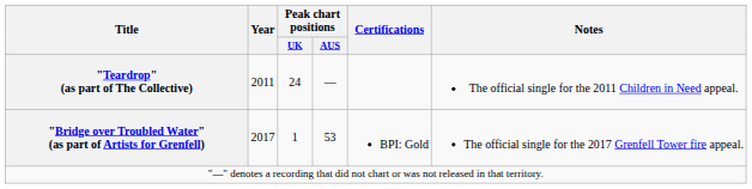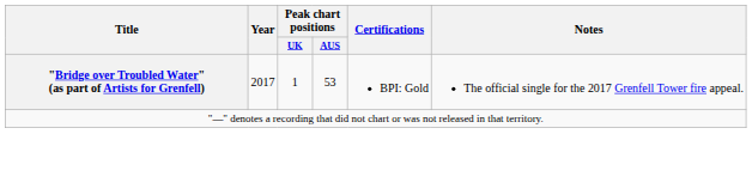 <table class="wikitable plainrowheaders" style="text-align:center;" border="1">
 <tr>
 <th scope="col" rowspan="2" style="width:20em;">Title</th>
 <th scope="col" rowspan="2" style="width:1em;">Year</th>
 <th scope="col" colspan="2">Peak chart positions</th>
 <th scope="col" rowspan="2"><a href='#'>Certifications</a></th>
 <th scope="col" rowspan="2">Notes</th>
 </tr>
 <tr>
 <th scope="col" style="width:3em;font-size:85%;"><a href='#'>UK</a><br></th>
 <th scope="col" style="width:3em;font-size:85%;"><a href='#'>AUS</a><br></th>
 </tr>
 <tr>
-<th scope="row">"<a href='#'>Teardrop</a>"<br><span>(as part of The Collective)</span></th>
-<td>2011</td>
-<td>24</td>
-<td>—</td>
-<td></td>
-<td><br><ul><li>The official single for the 2011 <a href='#'>Children in Need</a> appeal.</li></ul></td>
-</tr>
-<tr>
 <th scope="row">"<a href='#'>Bridge over Troubled Water</a>"<br><span>(as part of <a href='#'>Artists for Grenfell</a>)</span></th>
 <td>2017</td>
 <td>1</td>
 <td>53</td>
 <td><br><ul><li>BPI: Gold</li></ul></td>
 <td><br><ul><li>The official single for the 2017 <a href='#'>Grenfell Tower fire</a> appeal.</li></ul></td>
 </tr>
 <tr>
 <td colspan="6" style="font-size:90%">"—" denotes a recording that did not chart or was not released in that territory.</td>
 </tr>
 </table>
